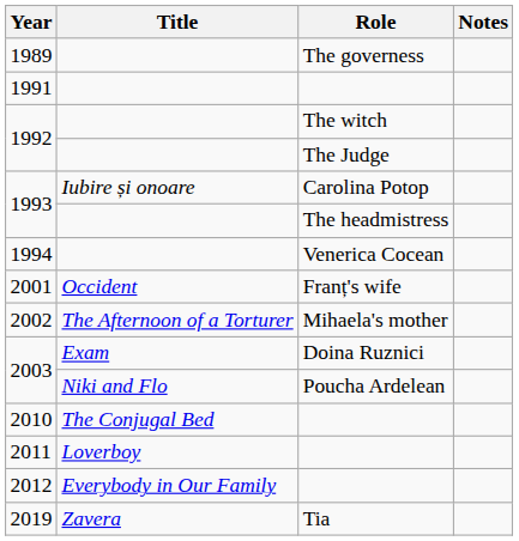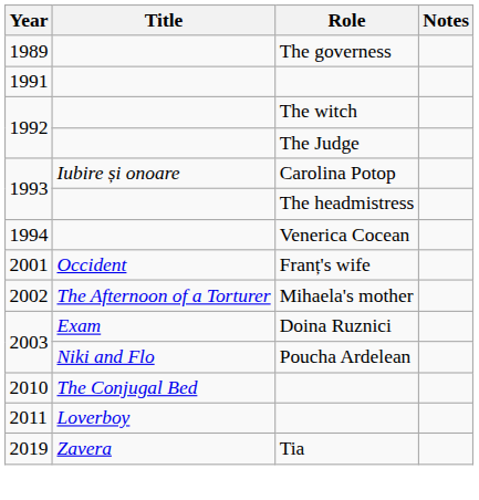 <table class="wikitable sortable">
 <tr>
 <th>Year</th>
 <th>Title</th>
 <th>Role</th>
 <th class="unsortable">Notes</th>
 </tr>
 <tr>
 <td>1989</td>
 <td><em></em></td>
 <td>The governess</td>
 <td></td>
 </tr>
 <tr>
 <td>1991</td>
 <td><em></em></td>
 <td></td>
 <td></td>
 </tr>
 <tr>
 <td rowspan=2>1992</td>
 <td><em></em></td>
 <td>The witch</td>
 <td></td>
 </tr>
 <tr>
 <td><em></em></td>
 <td>The Judge</td>
 <td></td>
 </tr>
 <tr>
 <td rowspan=2>1993</td>
 <td><em>Iubire și onoare</em></td>
 <td>Carolina Potop</td>
 <td></td>
 </tr>
 <tr>
 <td><em></em></td>
 <td>The headmistress</td>
 <td></td>
 </tr>
 <tr>
 <td>1994</td>
 <td><em></em></td>
 <td>Venerica Cocean</td>
 <td></td>
 </tr>
 <tr>
 <td>2001</td>
 <td><em><a href='#'>Occident</a></em></td>
 <td>Franț's wife</td>
 <td></td>
 </tr>
 <tr>
 <td>2002</td>
 <td><em><a href='#'>The Afternoon of a Torturer</a></em></td>
 <td>Mihaela's mother</td>
 <td></td>
 </tr>
 <tr>
 <td rowspan=2>2003</td>
 <td><em><a href='#'>Exam</a></em></td>
 <td>Doina Ruznici</td>
 <td></td>
 </tr>
 <tr>
 <td><em><a href='#'>Niki and Flo</a></em></td>
 <td>Poucha Ardelean</td>
 <td></td>
 </tr>
 <tr>
 <td>2010</td>
 <td><em><a href='#'>The Conjugal Bed</a></em></td>
 <td></td>
 <td></td>
 </tr>
 <tr>
 <td>2011</td>
 <td><em><a href='#'>Loverboy</a></em></td>
 <td></td>
 <td></td>
 </tr>
 <tr>
-<td>2012</td>
-<td><em><a href='#'>Everybody in Our Family</a></em></td>
-<td></td>
-<td></td>
-</tr>
-<tr>
 <td>2019</td>
 <td><em><a href='#'>Zavera</a></em></td>
 <td>Tia</td>
 <td></td>
 </tr>
 </table>
